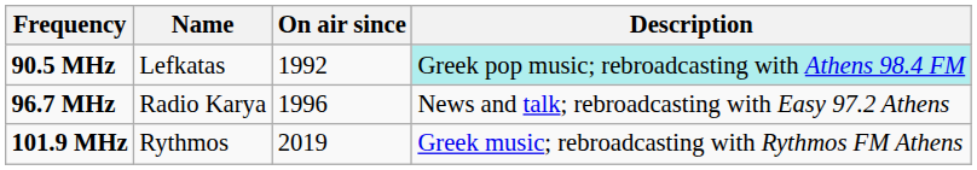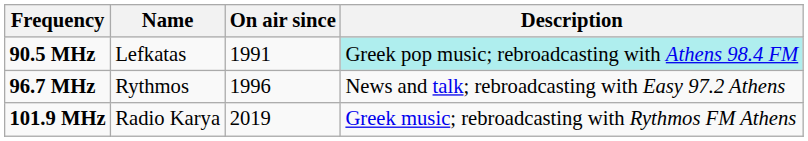 <table class="wikitable">
 <tr>
 <th>Frequency</th>
 <th>Name</th>
 <th>On air since</th>
 <th>Description</th>
 </tr>
 <tr>
 <td><strong>90.5 MHz</strong></td>
 <td>Lefkatas</td>
-<td>1992</td>
+<td>1991</td>
 <td style="background: paleturquoise;">Greek pop music; rebroadcasting with <em><a href='#'>Athens 98.4 FM</a></em></td>
 </tr>
 <tr>
 <td><strong>96.7 MHz</strong></td>
-<td>Radio Karya</td>
+<td>Rythmos</td>
 <td>1996</td>
 <td>News and <a href='#'>talk</a>; rebroadcasting with <em>Easy 97.2 Athens</em></td>
 </tr>
 <tr>
 <td><strong>101.9 MHz</strong></td>
-<td>Rythmos</td>
+<td>Radio Karya</td>
 <td>2019</td>
 <td><a href='#'>Greek music</a>; rebroadcasting with <em>Rythmos FM Athens</em></td>
 </tr>
 </table>
